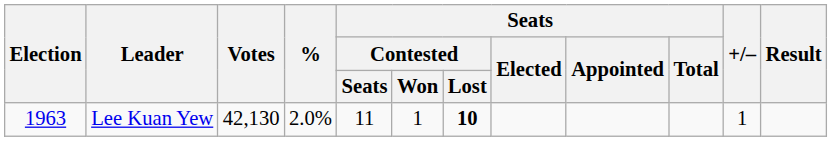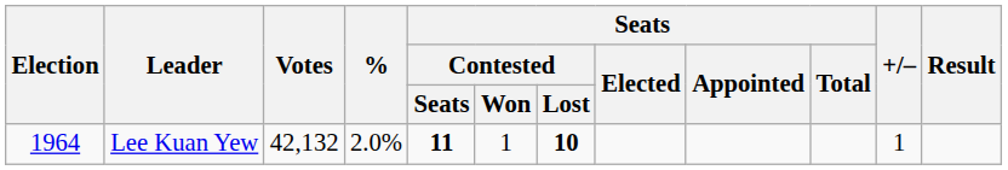 <table class=wikitable style="text-align: center;">
 <tr>
 <th rowspan=3>Election</th>
 <th rowspan=3>Leader</th>
 <th rowspan=3>Votes</th>
 <th rowspan=3>%</th>
 <th colspan=6>Seats</th>
 <th rowspan=3>+/–</th>
 <th rowspan=3>Result</th>
 </tr>
 <tr>
 <th colspan=3>Contested</th>
 <th rowspan=2>Elected</th>
 <th rowspan=2>Appointed</th>
 <th rowspan=2>Total</th>
 </tr>
 <tr>
 <th>Seats</th>
 <th>Won</th>
 <th>Lost</th>
 </tr>
 <tr>
-<td><a href='#'>1963</a></td>
+<td><a href='#'>1964</a></td>
 <td><a href='#'>Lee Kuan Yew</a></td>
-<td>42,130</td>
+<td>42,132</td>
 <td>2.0%</td>
-<td>11</td>
+<td><strong>11</strong></td>
 <td>1</td>
 <td><strong>10</strong></td>
 <td></td>
 <td></td>
 <td></td>
 <td> 1</td>
 <td></td>
 </tr>
 </table>
